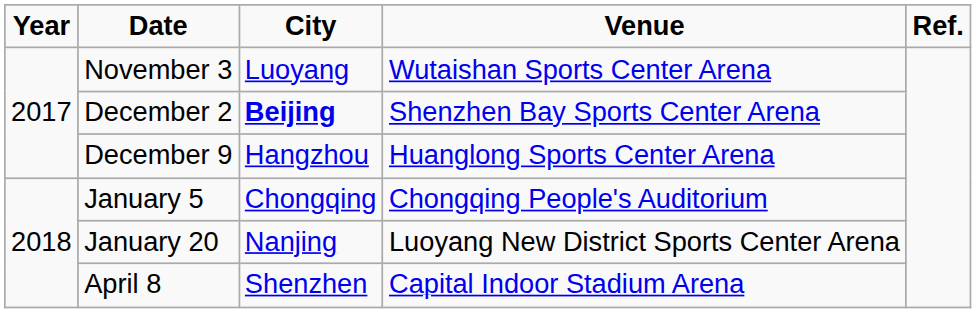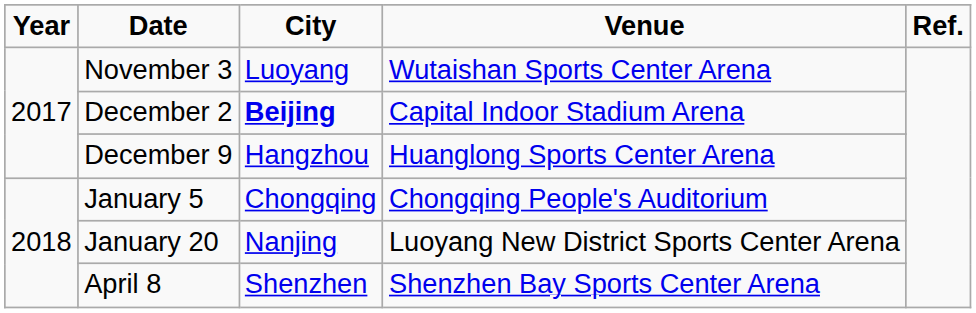 <table class="wikitable">
 <tr align="center">
 <td><strong>Year</strong></td>
 <td><strong>Date</strong></td>
 <td><strong>City</strong></td>
 <td><strong>Venue</strong></td>
 <td><strong>Ref.</strong></td>
 </tr>
 <tr>
 <td rowspan="3">2017</td>
 <td>November 3</td>
 <td><a href='#'>Luoyang</a></td>
 <td><a href='#'>Wutaishan Sports Center Arena</a></td>
 <td rowspan="6"></td>
 </tr>
 <tr>
 <td>December 2</td>
 <td><strong><a href='#'>Beijing</a></strong></td>
-<td><a href='#'>Shenzhen Bay Sports Center Arena</a></td>
+<td><a href='#'>Capital Indoor Stadium Arena</a></td>
 </tr>
 <tr>
 <td>December 9</td>
 <td><a href='#'>Hangzhou</a></td>
 <td><a href='#'>Huanglong Sports Center Arena</a></td>
 </tr>
 <tr>
 <td rowspan="3">2018</td>
 <td>January 5</td>
 <td><a href='#'>Chongqing</a></td>
 <td><a href='#'>Chongqing People's Auditorium</a></td>
 </tr>
 <tr>
 <td>January 20</td>
 <td><a href='#'>Nanjing</a></td>
 <td>Luoyang New District Sports Center Arena</td>
 </tr>
 <tr>
 <td>April 8</td>
 <td><a href='#'>Shenzhen</a></td>
-<td><a href='#'>Capital Indoor Stadium Arena</a></td>
+<td><a href='#'>Shenzhen Bay Sports Center Arena</a></td>
 </tr>
 </table>
